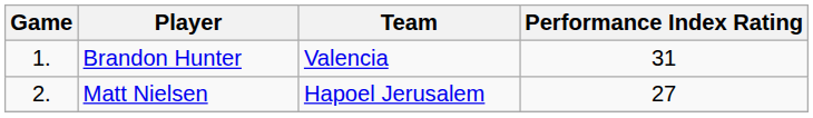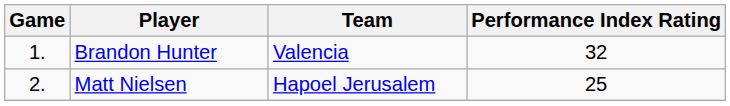 <table class="wikitable sortable" style="text-align: center;">
 <tr>
 <th align="center">Game</th>
 <th align="center" width=150>Player</th>
 <th align="center" width=150>Team</th>
 <th align="center">Performance Index Rating</th>
 </tr>
 <tr>
 <td>1.</td>
 <td align="left"> <a href='#'>Brandon Hunter</a></td>
 <td align="left"> <a href='#'>Valencia</a></td>
-<td>31</td>
+<td>32</td>
 </tr>
 <tr>
 <td>2.</td>
 <td align="left"> <a href='#'>Matt Nielsen</a></td>
 <td align="left"> <a href='#'>Hapoel Jerusalem</a></td>
-<td>27</td>
+<td>25</td>
 </tr>
 <tr>
 </tr>
 </table>
